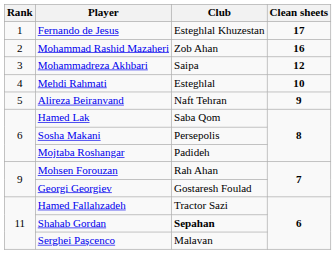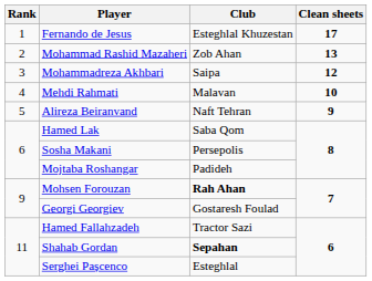 <table class="wikitable">
 <tr>
 <th>Rank</th>
 <th>Player</th>
 <th>Club</th>
 <th>Clean sheets</th>
 </tr>
 <tr>
 <td align="center">1</td>
 <td> <a href='#'>Fernando de Jesus</a></td>
 <td>Esteghlal Khuzestan</td>
 <td align="center"><strong>17</strong></td>
 </tr>
 <tr>
 <td align="center">2</td>
 <td> <a href='#'>Mohammad Rashid Mazaheri</a></td>
 <td>Zob Ahan</td>
-<td align="center"><strong>16</strong></td>
+<td align="center"><strong>13</strong></td>
 </tr>
 <tr>
 <td align="center">3</td>
 <td> <a href='#'>Mohammadreza Akhbari</a></td>
 <td>Saipa</td>
 <td align="center"><strong>12</strong></td>
 </tr>
 <tr>
 <td align="center">4</td>
 <td> <a href='#'>Mehdi Rahmati</a></td>
-<td>Esteghlal</td>
+<td>Malavan</td>
 <td align="center"><strong>10</strong></td>
 </tr>
 <tr>
 <td align="center">5</td>
 <td> <a href='#'>Alireza Beiranvand</a></td>
 <td>Naft Tehran</td>
 <td align="center"><strong>9</strong></td>
 </tr>
 <tr>
 <td rowspan=3 align="center">6</td>
 <td> <a href='#'>Hamed Lak</a></td>
 <td>Saba Qom</td>
 <td rowspan=3 align="center"><strong>8</strong></td>
 </tr>
 <tr>
 <td> <a href='#'>Sosha Makani</a></td>
 <td>Persepolis</td>
 </tr>
 <tr>
 <td> <a href='#'>Mojtaba Roshangar</a></td>
 <td>Padideh</td>
 </tr>
 <tr>
 <td rowspan=2 align="center">9</td>
 <td> <a href='#'>Mohsen Forouzan</a></td>
-<td>Rah Ahan</td>
+<td><strong>Rah Ahan</strong></td>
 <td rowspan=2 align="center"><strong>7</strong></td>
 </tr>
 <tr>
 <td> <a href='#'>Georgi Georgiev</a></td>
 <td>Gostaresh Foulad</td>
 </tr>
 <tr>
 <td rowspan=3 align="center">11</td>
 <td> <a href='#'>Hamed Fallahzadeh</a></td>
 <td>Tractor Sazi</td>
 <td rowspan=3 align="center"><strong>6</strong></td>
 </tr>
 <tr>
 <td> <a href='#'>Shahab Gordan</a></td>
 <td><strong>Sepahan</strong></td>
 </tr>
 <tr>
 <td> <a href='#'>Serghei Pașcenco</a></td>
-<td>Malavan</td>
+<td>Esteghlal</td>
 </tr>
 </table>
